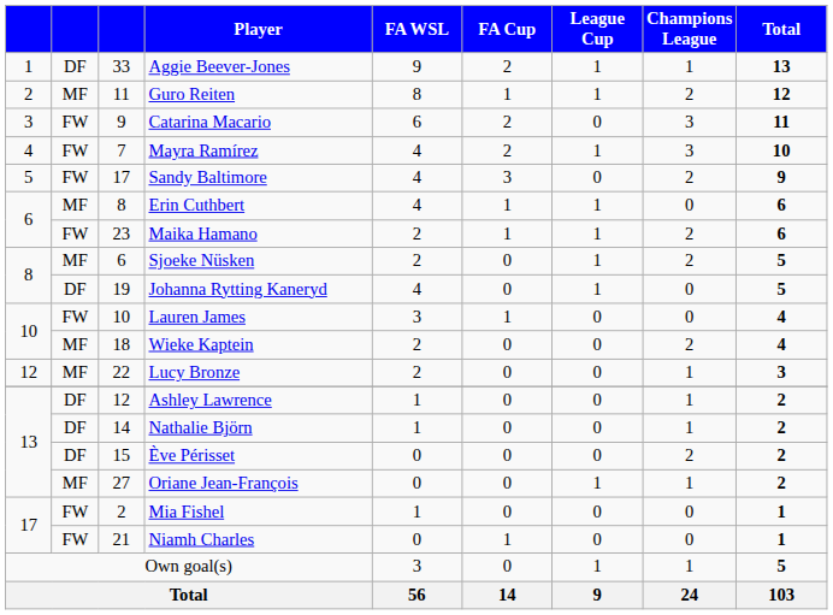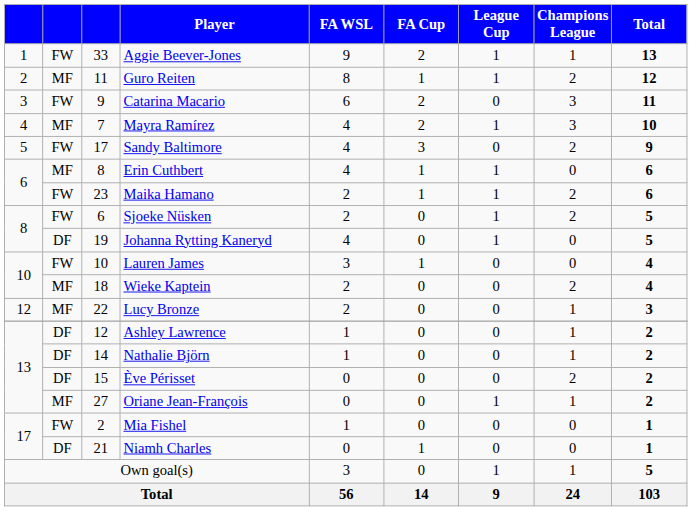 <table class="wikitable" style="text-align:center;">
 <tr>
 <th style="background:#00f; color:white; width:35px;"></th>
 <th style="background:#00f; color:white; width:35px;"></th>
 <th style="background:#00f; color:white; width:35px;"></th>
 <th style="background:#00f; color:white; width:200px;">Player</th>
 <th style="background:#00f; color:white; width:75px;">FA WSL</th>
 <th style="background:#00f; color:white; width:75px;">FA Cup</th>
 <th style="background:#00f; color:white; width:75px;">League Cup</th>
 <th style="background:#00f; color:white; width:75px;">Champions League</th>
 <th style="background:#00f; color:white; width:75px;">Total</th>
 </tr>
 <tr>
 <td rowspan="1">1</td>
-<td>DF</td>
+<td>FW</td>
 <td>33</td>
 <td align=left> <a href='#'>Aggie Beever-Jones</a></td>
 <td>9</td>
 <td>2</td>
 <td>1</td>
 <td>1</td>
 <td><strong>13</strong></td>
 </tr>
 <tr>
 <td rowspan="1">2</td>
 <td>MF</td>
 <td>11</td>
 <td align=left> <a href='#'>Guro Reiten</a></td>
 <td>8</td>
 <td>1</td>
 <td>1</td>
 <td>2</td>
 <td><strong>12</strong></td>
 </tr>
 <tr>
 <td rowspan="1">3</td>
 <td>FW</td>
 <td>9</td>
 <td align=left> <a href='#'>Catarina Macario</a></td>
 <td>6</td>
 <td>2</td>
 <td>0</td>
 <td>3</td>
 <td><strong>11</strong></td>
 </tr>
 <tr>
 <td rowspan="1">4</td>
-<td>FW</td>
+<td>MF</td>
 <td>7</td>
 <td align=left> <a href='#'>Mayra Ramírez</a></td>
 <td>4</td>
 <td>2</td>
 <td>1</td>
 <td>3</td>
 <td><strong>10</strong></td>
 </tr>
 <tr>
 <td rowspan="1">5</td>
 <td>FW</td>
 <td>17</td>
 <td align="left"> <a href='#'>Sandy Baltimore</a></td>
 <td>4</td>
 <td>3</td>
 <td>0</td>
 <td>2</td>
 <td><strong>9</strong></td>
 </tr>
 <tr>
 <td rowspan="2">6</td>
 <td>MF</td>
 <td>8</td>
 <td align=left> <a href='#'>Erin Cuthbert</a></td>
 <td>4</td>
 <td>1</td>
 <td>1</td>
 <td>0</td>
 <td><strong>6</strong></td>
 </tr>
 <tr>
 <td>FW</td>
 <td>23</td>
 <td align=left> <a href='#'>Maika Hamano</a></td>
 <td>2</td>
 <td>1</td>
 <td>1</td>
 <td>2</td>
 <td><strong>6</strong></td>
 </tr>
 <tr>
 <td rowspan="2">8</td>
-<td>MF</td>
+<td>FW</td>
 <td>6</td>
 <td align="left"> <a href='#'>Sjoeke Nüsken</a></td>
 <td>2</td>
 <td>0</td>
 <td>1</td>
 <td>2</td>
 <td><strong>5</strong></td>
 </tr>
 <tr>
 <td>DF</td>
 <td>19</td>
 <td align=left> <a href='#'>Johanna Rytting Kaneryd</a></td>
 <td>4</td>
 <td>0</td>
 <td>1</td>
 <td>0</td>
 <td><strong>5</strong></td>
 </tr>
 <tr>
 <td rowspan="2">10</td>
 <td>FW</td>
 <td>10</td>
 <td align=left> <a href='#'>Lauren James</a></td>
 <td>3</td>
 <td>1</td>
 <td>0</td>
 <td>0</td>
 <td><strong>4</strong></td>
 </tr>
 <tr>
 <td>MF</td>
 <td>18</td>
 <td align=left> <a href='#'>Wieke Kaptein</a></td>
 <td>2</td>
 <td>0</td>
 <td>0</td>
 <td>2</td>
 <td><strong>4</strong></td>
 </tr>
 <tr>
 <td rowspan="1">12</td>
 <td>MF</td>
 <td>22</td>
 <td align=left> <a href='#'>Lucy Bronze</a></td>
 <td>2</td>
 <td>0</td>
 <td>0</td>
 <td>1</td>
 <td><strong>3</strong></td>
 </tr>
 <tr>
 </tr>
 <tr>
 <td rowspan="4">13</td>
 <td>DF</td>
 <td>12</td>
 <td align=left> <a href='#'>Ashley Lawrence</a></td>
 <td>1</td>
 <td>0</td>
 <td>0</td>
 <td>1</td>
 <td><strong>2</strong></td>
 </tr>
 <tr>
 <td>DF</td>
 <td>14</td>
 <td align="left"> <a href='#'>Nathalie Björn</a></td>
 <td>1</td>
 <td>0</td>
 <td>0</td>
 <td>1</td>
 <td><strong>2</strong></td>
 </tr>
 <tr>
 <td>DF</td>
 <td>15</td>
 <td align=left> <a href='#'>Ève Périsset</a></td>
 <td>0</td>
 <td>0</td>
 <td>0</td>
 <td>2</td>
 <td><strong>2</strong></td>
 </tr>
 <tr>
 <td>MF</td>
 <td>27</td>
 <td align=left> <a href='#'>Oriane Jean-François</a></td>
 <td>0</td>
 <td>0</td>
 <td>1</td>
 <td>1</td>
 <td><strong>2</strong></td>
 </tr>
 <tr>
 <td rowspan="2">17</td>
 <td>FW</td>
 <td>2</td>
 <td align=left> <a href='#'>Mia Fishel</a></td>
 <td>1</td>
 <td>0</td>
 <td>0</td>
 <td>0</td>
 <td><strong>1</strong></td>
 </tr>
 <tr>
-<td>FW</td>
+<td>DF</td>
 <td>21</td>
 <td align="left"> <a href='#'>Niamh Charles</a></td>
 <td>0</td>
 <td>1</td>
 <td>0</td>
 <td>0</td>
 <td><strong>1</strong></td>
 </tr>
 <tr>
 <td colspan="4">Own goal(s)</td>
 <td>3</td>
 <td>0</td>
 <td>1</td>
 <td>1</td>
 <td><strong>5</strong></td>
 </tr>
 <tr>
 <th colspan="4">Total</th>
 <th>56</th>
 <th>14</th>
 <th>9</th>
 <th>24</th>
 <th>103</th>
 </tr>
 </table>
